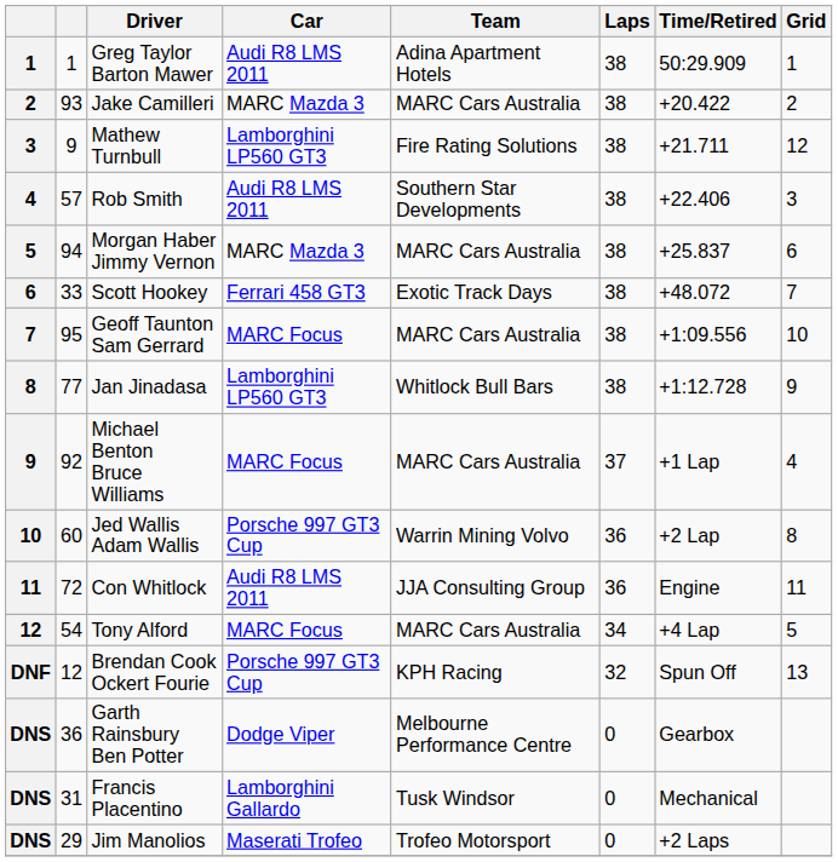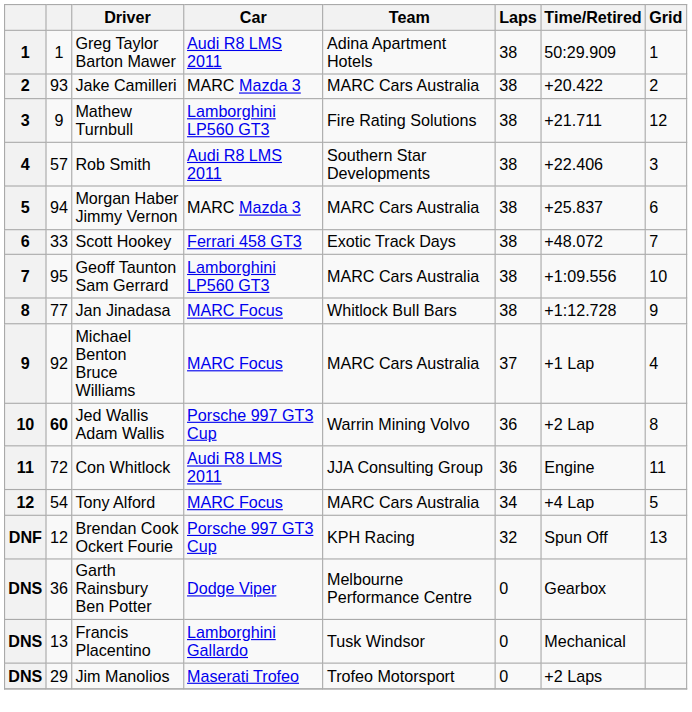 <table class="wikitable" style="font-size: 90%">
 <tr>
 <th></th>
 <th></th>
 <th>Driver</th>
 <th>Car</th>
 <th>Team</th>
 <th>Laps</th>
 <th>Time/Retired</th>
 <th>Grid</th>
 </tr>
 <tr>
 <th>1</th>
 <td align="center">1</td>
 <td> Greg Taylor<br> Barton Mawer</td>
 <td><a href='#'>Audi R8 LMS 2011</a></td>
 <td>Adina Apartment Hotels</td>
 <td>38</td>
 <td>50:29.909</td>
 <td>1</td>
 </tr>
 <tr>
 <th>2</th>
 <td align="center">93</td>
 <td> Jake Camilleri</td>
 <td>MARC <a href='#'>Mazda 3</a></td>
 <td>MARC Cars Australia</td>
 <td>38</td>
 <td>+20.422</td>
 <td>2</td>
 </tr>
 <tr>
 <th>3</th>
 <td align="center">9</td>
 <td> Mathew Turnbull</td>
 <td><a href='#'>Lamborghini LP560 GT3</a></td>
 <td>Fire Rating Solutions</td>
 <td>38</td>
 <td>+21.711</td>
 <td>12</td>
 </tr>
 <tr>
 <th>4</th>
 <td align="center">57</td>
 <td> Rob Smith</td>
 <td><a href='#'>Audi R8 LMS 2011</a></td>
 <td>Southern Star Developments</td>
 <td>38</td>
 <td>+22.406</td>
 <td>3</td>
 </tr>
 <tr>
 <th>5</th>
 <td align="center">94</td>
 <td> Morgan Haber<br>Jimmy Vernon</td>
 <td>MARC <a href='#'>Mazda 3</a></td>
 <td>MARC Cars Australia</td>
 <td>38</td>
 <td>+25.837</td>
 <td>6</td>
 </tr>
 <tr>
 <th>6</th>
 <td align="center">33</td>
 <td> Scott Hookey</td>
 <td><a href='#'>Ferrari 458 GT3</a></td>
 <td>Exotic Track Days</td>
 <td>38</td>
 <td>+48.072</td>
 <td>7</td>
 </tr>
 <tr>
 <th>7</th>
 <td align="center">95</td>
 <td> Geoff Taunton<br> Sam Gerrard</td>
-<td><a href='#'>MARC Focus</a></td>
+<td><a href='#'>Lamborghini LP560 GT3</a></td>
 <td>MARC Cars Australia</td>
 <td>38</td>
 <td>+1:09.556</td>
 <td>10</td>
 </tr>
 <tr>
 <th>8</th>
 <td align="center">77</td>
 <td> Jan Jinadasa</td>
-<td><a href='#'>Lamborghini LP560 GT3</a></td>
+<td><a href='#'>MARC Focus</a></td>
 <td>Whitlock Bull Bars</td>
 <td>38</td>
 <td>+1:12.728</td>
 <td>9</td>
 </tr>
 <tr>
 <th>9</th>
 <td align="center">92</td>
 <td> Michael Benton<br> Bruce Williams</td>
 <td><a href='#'>MARC Focus</a></td>
 <td>MARC Cars Australia</td>
 <td>37</td>
 <td>+1 Lap</td>
 <td>4</td>
 </tr>
 <tr>
 <th>10</th>
-<td align="center">60</td>
+<td align="center"><strong>60</strong></td>
 <td> Jed Wallis<br>Adam Wallis</td>
 <td><a href='#'>Porsche 997 GT3 Cup</a></td>
 <td>Warrin Mining Volvo</td>
 <td>36</td>
 <td>+2 Lap</td>
 <td>8</td>
 </tr>
 <tr>
 <th>11</th>
 <td align="center">72</td>
 <td> Con Whitlock</td>
 <td><a href='#'>Audi R8 LMS 2011</a></td>
 <td>JJA Consulting Group</td>
 <td>36</td>
 <td>Engine</td>
 <td>11</td>
 </tr>
 <tr>
 <th>12</th>
 <td align="center">54</td>
 <td> Tony Alford</td>
 <td><a href='#'>MARC Focus</a></td>
 <td>MARC Cars Australia</td>
 <td>34</td>
 <td>+4 Lap</td>
 <td>5</td>
 </tr>
 <tr>
 <th>DNF</th>
 <td align="center">12</td>
 <td> Brendan Cook<br> Ockert Fourie</td>
 <td><a href='#'>Porsche 997 GT3 Cup</a></td>
 <td>KPH Racing</td>
 <td>32</td>
 <td>Spun Off</td>
 <td>13</td>
 </tr>
 <tr>
 <th>DNS</th>
 <td align="center">36</td>
 <td> Garth Rainsbury<br> Ben Potter</td>
 <td><a href='#'>Dodge Viper</a></td>
 <td>Melbourne Performance Centre</td>
 <td>0</td>
 <td>Gearbox</td>
 <td></td>
 </tr>
 <tr>
 <th>DNS</th>
-<td align="center">31</td>
+<td align="center">13</td>
 <td> Francis Placentino</td>
 <td><a href='#'>Lamborghini Gallardo</a></td>
 <td>Tusk Windsor</td>
 <td>0</td>
 <td>Mechanical</td>
 <td></td>
 </tr>
 <tr>
 <th>DNS</th>
 <td align="center">29</td>
 <td> Jim Manolios</td>
 <td><a href='#'>Maserati Trofeo</a></td>
 <td>Trofeo Motorsport</td>
 <td>0</td>
 <td>+2 Laps</td>
 <td></td>
 </tr>
 <tr>
 </tr>
 </table>
